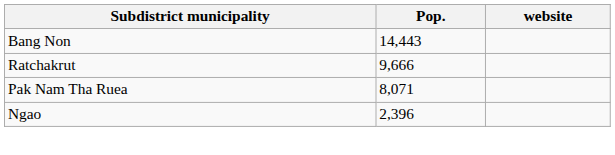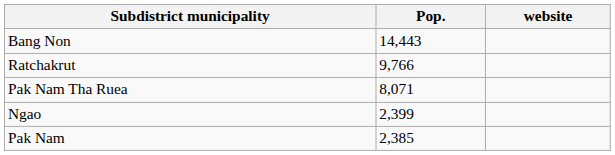 <table class="wikitable" style="width:50%;">
 <tr>
 <th>Subdistrict municipality</th>
 <th>Pop.</th>
 <th>website</th>
 </tr>
 <tr>
 <td>Bang Non</td>
 <td>14,443</td>
 <td></td>
 </tr>
 <tr>
 <td>Ratchakrut</td>
-<td>9,666</td>
+<td>9,766</td>
 <td></td>
 </tr>
 <tr>
 <td>Pak Nam Tha Ruea</td>
 <td>8,071</td>
 <td></td>
 </tr>
 <tr>
 <td>Ngao</td>
-<td>2,396</td>
+<td>2,399</td>
+<td></td>
+</tr>
+<tr>
+<td>Pak Nam</td>
+<td>2,385</td>
 <td></td>
 </tr>
 </table>
